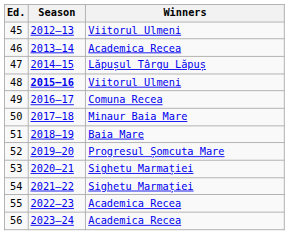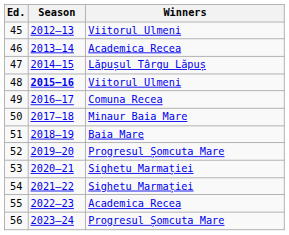 <table class="wikitable" style="font-size:90%">
 <tr>
 <th><abbr>Ed.</abbr></th>
 <th width="60">Season</th>
 <th width="220">Winners</th>
 </tr>
 <tr>
 <td align=center>45</td>
 <td><a href='#'>2012–13</a></td>
 <td><a href='#'>Viitorul Ulmeni</a></td>
 </tr>
 <tr>
 <td align=center>46</td>
 <td><a href='#'>2013–14</a></td>
 <td><a href='#'>Academica Recea</a></td>
 </tr>
 <tr>
 <td align=center>47</td>
 <td><a href='#'>2014–15</a></td>
 <td><a href='#'>Lăpușul Târgu Lăpuș</a></td>
 </tr>
 <tr>
 <td align=center>48</td>
 <td><strong><a href='#'>2015–16</a></strong></td>
 <td><a href='#'>Viitorul Ulmeni</a></td>
 </tr>
 <tr>
 <td align=center>49</td>
 <td><a href='#'>2016–17</a></td>
 <td><a href='#'>Comuna Recea</a></td>
 </tr>
 <tr>
 <td align=center>50</td>
 <td><a href='#'>2017–18</a></td>
 <td><a href='#'>Minaur Baia Mare</a></td>
 </tr>
 <tr>
 <td align=center>51</td>
 <td><a href='#'>2018–19</a></td>
 <td><a href='#'>Baia Mare</a></td>
 </tr>
 <tr>
 <td align=center>52</td>
 <td><a href='#'>2019–20</a></td>
 <td><a href='#'>Progresul Șomcuta Mare</a></td>
 </tr>
 <tr>
 <td align=center>53</td>
 <td><a href='#'>2020–21</a></td>
 <td><a href='#'>Sighetu Marmației</a></td>
 </tr>
 <tr>
 <td align=center>54</td>
 <td><a href='#'>2021–22</a></td>
 <td><a href='#'>Sighetu Marmației</a></td>
 </tr>
 <tr>
 <td align=center>55</td>
 <td><a href='#'>2022–23</a></td>
 <td><a href='#'>Academica Recea</a></td>
 </tr>
 <tr>
 <td align=center>56</td>
 <td><a href='#'>2023–24</a></td>
-<td><a href='#'>Academica Recea</a></td>
+<td><a href='#'>Progresul Șomcuta Mare</a></td>
 </tr>
 </table>
